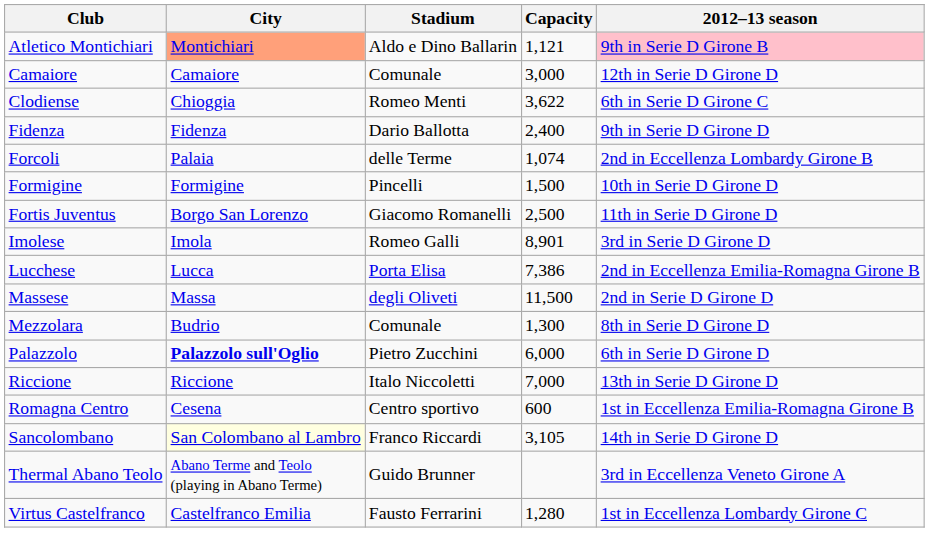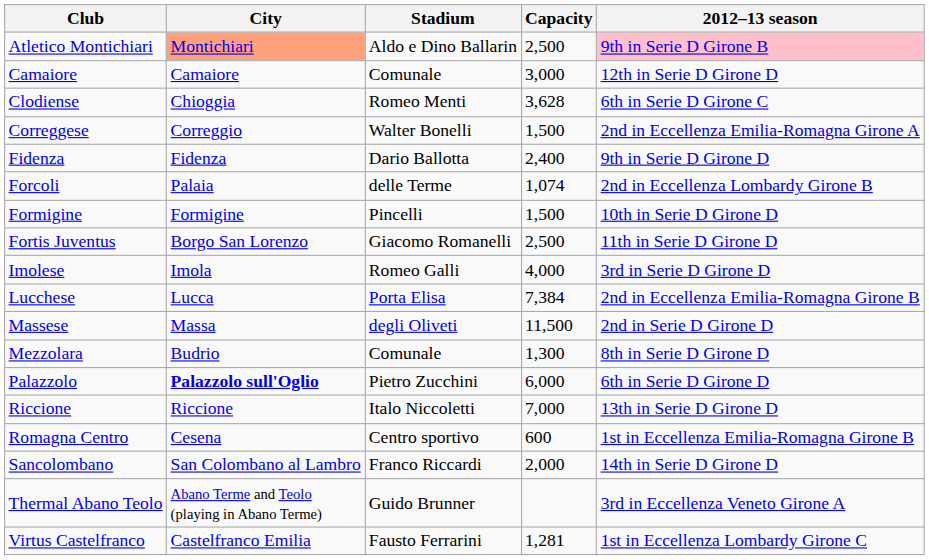 <table class="wikitable sortable">
 <tr>
 <th>Club</th>
 <th>City</th>
 <th>Stadium</th>
 <th>Capacity</th>
 <th>2012–13 season</th>
 </tr>
 <tr>
 <td><a href='#'>Atletico Montichiari</a></td>
 <td style="background: lightsalmon;"><a href='#'>Montichiari</a></td>
 <td>Aldo e Dino Ballarin</td>
-<td>1,121</td>
+<td>2,500</td>
 <td style="background: pink;"><a href='#'>9th in Serie D Girone B</a></td>
 </tr>
 <tr>
 <td><a href='#'>Camaiore</a></td>
 <td><a href='#'>Camaiore</a></td>
 <td>Comunale</td>
 <td>3,000</td>
 <td><a href='#'>12th in Serie D Girone D</a></td>
 </tr>
 <tr>
 <td><a href='#'>Clodiense</a></td>
 <td><a href='#'>Chioggia</a></td>
 <td>Romeo Menti</td>
-<td>3,622</td>
+<td>3,628</td>
 <td><a href='#'>6th in Serie D Girone C</a></td>
+</tr>
+<tr>
+<td><a href='#'>Correggese</a></td>
+<td><a href='#'>Correggio</a></td>
+<td>Walter Bonelli</td>
+<td>1,500</td>
+<td><a href='#'>2nd in Eccellenza Emilia-Romagna Girone A</a></td>
 </tr>
 <tr>
 <td><a href='#'>Fidenza</a></td>
 <td><a href='#'>Fidenza</a></td>
 <td>Dario Ballotta</td>
 <td>2,400</td>
 <td><a href='#'>9th in Serie D Girone D</a></td>
 </tr>
 <tr>
 <td><a href='#'>Forcoli</a></td>
 <td><a href='#'>Palaia</a></td>
 <td>delle Terme</td>
 <td>1,074</td>
 <td><a href='#'>2nd in Eccellenza Lombardy Girone B</a></td>
 </tr>
 <tr>
 <td><a href='#'>Formigine</a></td>
 <td><a href='#'>Formigine</a></td>
 <td>Pincelli</td>
 <td>1,500</td>
 <td><a href='#'>10th in Serie D Girone D</a></td>
 </tr>
 <tr>
 <td><a href='#'>Fortis Juventus</a></td>
 <td><a href='#'>Borgo San Lorenzo</a></td>
 <td>Giacomo Romanelli</td>
 <td>2,500</td>
 <td><a href='#'>11th in Serie D Girone D</a></td>
 </tr>
 <tr>
 <td><a href='#'>Imolese</a></td>
 <td><a href='#'>Imola</a></td>
 <td>Romeo Galli</td>
-<td>8,901</td>
+<td>4,000</td>
 <td><a href='#'>3rd in Serie D Girone D</a></td>
 </tr>
 <tr>
 <td><a href='#'>Lucchese</a></td>
 <td><a href='#'>Lucca</a></td>
 <td><a href='#'>Porta Elisa</a></td>
-<td>7,386</td>
+<td>7,384</td>
 <td><a href='#'>2nd in Eccellenza Emilia-Romagna Girone B</a></td>
 </tr>
 <tr>
 <td><a href='#'>Massese</a></td>
 <td><a href='#'>Massa</a></td>
 <td><a href='#'>degli Oliveti</a></td>
 <td>11,500</td>
 <td><a href='#'>2nd in Serie D Girone D</a></td>
 </tr>
 <tr>
 <td><a href='#'>Mezzolara</a></td>
 <td><a href='#'>Budrio</a></td>
 <td>Comunale</td>
 <td>1,300</td>
 <td><a href='#'>8th in Serie D Girone D</a></td>
 </tr>
 <tr>
 <td><a href='#'>Palazzolo</a></td>
 <td><strong><a href='#'>Palazzolo sull'Oglio</a></strong></td>
 <td>Pietro Zucchini</td>
 <td>6,000</td>
 <td><a href='#'>6th in Serie D Girone D</a></td>
 </tr>
 <tr>
 <td><a href='#'>Riccione</a></td>
 <td><a href='#'>Riccione</a></td>
 <td>Italo Niccoletti</td>
 <td>7,000</td>
 <td><a href='#'>13th in Serie D Girone D</a></td>
 </tr>
 <tr>
 <td><a href='#'>Romagna Centro</a></td>
 <td><a href='#'>Cesena</a></td>
 <td>Centro sportivo</td>
 <td>600</td>
 <td><a href='#'>1st in Eccellenza Emilia-Romagna Girone B</a></td>
 </tr>
 <tr>
 <td><a href='#'>Sancolombano</a></td>
-<td style="background: lightyellow;"><a href='#'>San Colombano al Lambro</a></td>
+<td><a href='#'>San Colombano al Lambro</a></td>
 <td>Franco Riccardi</td>
-<td>3,105</td>
+<td>2,000</td>
 <td><a href='#'>14th in Serie D Girone D</a></td>
 </tr>
 <tr>
 <td><a href='#'>Thermal Abano Teolo</a></td>
 <td><small><a href='#'>Abano Terme</a> and <a href='#'>Teolo</a><br>(playing in Abano Terme)</small></td>
 <td>Guido Brunner</td>
 <td></td>
 <td><a href='#'>3rd in Eccellenza Veneto Girone A</a></td>
 </tr>
 <tr>
 <td><a href='#'>Virtus Castelfranco</a></td>
 <td><a href='#'>Castelfranco Emilia</a></td>
 <td>Fausto Ferrarini</td>
-<td>1,280</td>
+<td>1,281</td>
 <td><a href='#'>1st in Eccellenza Lombardy Girone C</a></td>
 </tr>
 </table>
